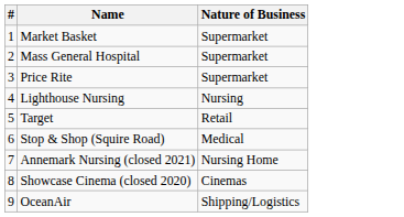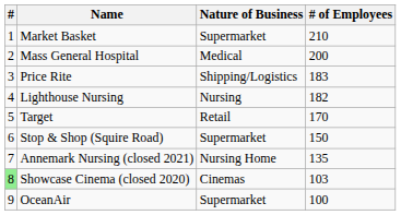 <table class="wikitable">
 <tr>
 <th>#</th>
 <th>Name</th>
 <th>Nature of Business</th>
+<th># of Employees</th>
 </tr>
 <tr>
 <td>1</td>
 <td>Market Basket</td>
 <td>Supermarket</td>
+<td>210</td>
 </tr>
 <tr>
 <td>2</td>
 <td>Mass General Hospital</td>
-<td>Supermarket</td>
+<td>Medical</td>
+<td>200</td>
 </tr>
 <tr>
 <td>3</td>
 <td>Price Rite</td>
-<td>Supermarket</td>
+<td>Shipping/Logistics</td>
+<td>183</td>
 </tr>
 <tr>
 <td>4</td>
 <td>Lighthouse Nursing</td>
 <td>Nursing</td>
+<td>182</td>
 </tr>
 <tr>
 <td>5</td>
 <td>Target</td>
 <td>Retail</td>
+<td>170</td>
 </tr>
 <tr>
 <td>6</td>
 <td>Stop & Shop (Squire Road)</td>
-<td>Medical</td>
+<td>Supermarket</td>
+<td>150</td>
 </tr>
 <tr>
 <td>7</td>
 <td>Annemark Nursing (closed 2021)</td>
 <td>Nursing Home</td>
+<td>135</td>
 </tr>
 <tr>
-<td>8</td>
+<td style="background: lightgreen;">8</td>
 <td>Showcase Cinema (closed 2020)</td>
 <td>Cinemas</td>
+<td>103</td>
 </tr>
 <tr>
 <td>9</td>
 <td>OceanAir</td>
-<td>Shipping/Logistics</td>
+<td>Supermarket</td>
+<td>100</td>
 </tr>
 </table>
